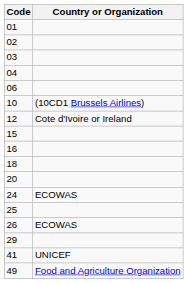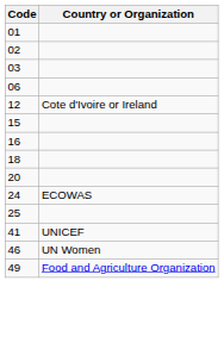 <table class="wikitable">
 <tr>
 <th>Code</th>
 <th>Country or Organization</th>
 </tr>
 <tr>
 <td>01</td>
 <td></td>
 </tr>
 <tr>
 <td>02</td>
 <td></td>
 </tr>
 <tr>
 <td>03</td>
 <td></td>
 </tr>
 <tr>
-<td>04</td>
-<td></td>
-</tr>
-<tr>
 <td>06</td>
 <td></td>
-</tr>
-<tr>
-<td>10</td>
-<td> (10CD1 <a href='#'>Brussels Airlines</a>)</td>
 </tr>
 <tr>
 <td>12</td>
 <td>Cote d'Ivoire or Ireland</td>
 </tr>
 <tr>
 <td>15</td>
 <td></td>
 </tr>
 <tr>
 <td>16</td>
 <td></td>
 </tr>
 <tr>
 <td>18</td>
 <td></td>
 </tr>
 <tr>
 <td>20</td>
 <td></td>
 </tr>
 <tr>
 <td>24</td>
 <td>ECOWAS</td>
 </tr>
 <tr>
 <td>25</td>
 <td></td>
 </tr>
 <tr>
-<td>26</td>
-<td>ECOWAS</td>
+<td>41</td>
+<td>UNICEF</td>
 </tr>
 <tr>
-<td>29</td>
-<td></td>
-</tr>
-<tr>
-<td>41</td>
-<td>UNICEF</td>
+<td>46</td>
+<td>UN Women</td>
 </tr>
 <tr>
 <td>49</td>
 <td><a href='#'>Food and Agriculture Organization</a></td>
 </tr>
 </table>
